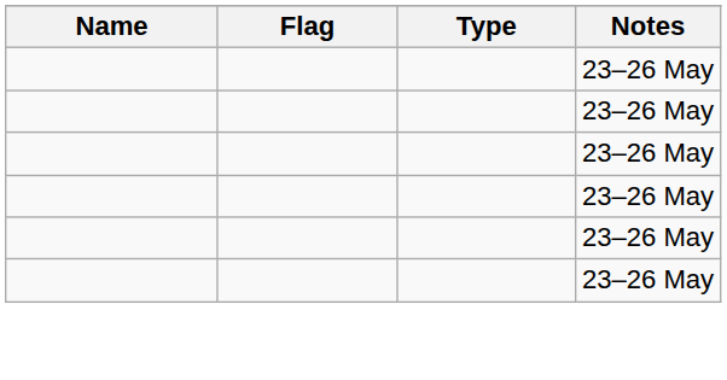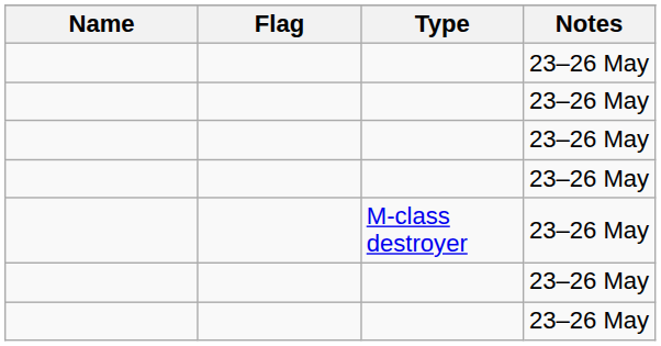 <table class="wikitable sortable">
 <tr>
 </tr>
 <tr>
 <th scope="col" width="120px">Name</th>
 <th scope="col" width="100px">Flag</th>
 <th scope="col" width="100px">Type</th>
 <th>Notes</th>
 </tr>
 <tr>
 <td align="left"></td>
 <td align="left"></td>
 <td align="left"></td>
 <td align="left">23–26 May</td>
 </tr>
 <tr>
 <td align="left"></td>
 <td align="left"></td>
 <td align="left"></td>
 <td align="left">23–26 May</td>
 </tr>
 <tr>
 <td align="left"></td>
 <td align="left"></td>
 <td align="left"></td>
 <td align="left">23–26 May</td>
 </tr>
 <tr>
 <td align="left"></td>
 <td align="left"></td>
 <td align="left"></td>
 <td align="left">23–26 May</td>
 </tr>
 <tr>
 <td align="left"></td>
 <td align="left"></td>
+<td align="left"><a href='#'>M-class destroyer</a></td>
+<td align="left">23–26 May</td>
+</tr>
+<tr>
+<td align="left"></td>
+<td align="left"></td>
 <td align="left"></td>
 <td align="left">23–26 May</td>
 </tr>
 <tr>
 <td align="left"></td>
 <td align="left"></td>
 <td align="left"></td>
 <td align="left">23–26 May</td>
 </tr>
 </table>
